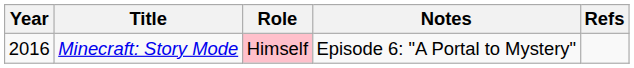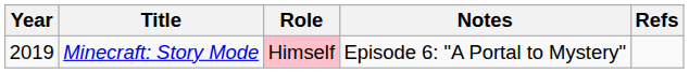 <table class="wikitable sortable plainrowheaders">
 <tr>
 <th scope="col">Year</th>
 <th scope="col">Title</th>
 <th scope="col">Role</th>
 <th scope="col" class="unsortable">Notes</th>
 <th scope="col" class="unsortable">Refs</th>
 </tr>
 <tr>
-<td>2016</td>
+<td>2019</td>
 <td><em><a href='#'>Minecraft: Story Mode</a></em></td>
 <td style="background: pink;">Himself</td>
 <td>Episode 6: "A Portal to Mystery"</td>
 <td></td>
 </tr>
 </table>
